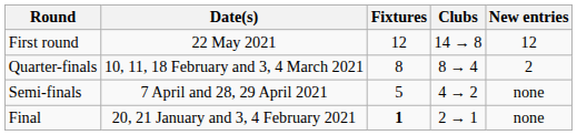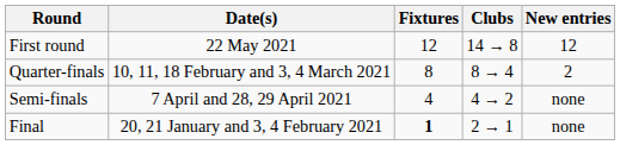 <table class="wikitable" style="text-align:center">
 <tr>
 <th>Round</th>
 <th>Date(s)</th>
 <th>Fixtures</th>
 <th>Clubs</th>
 <th>New entries</th>
 </tr>
 <tr>
 <td align="left">First round</td>
 <td>22 May 2021</td>
 <td>12</td>
 <td>14 → 8</td>
 <td>12</td>
 </tr>
 <tr>
 <td align="left">Quarter-finals</td>
 <td>10, 11, 18 February and 3, 4 March 2021</td>
 <td>8</td>
 <td>8 → 4</td>
 <td>2</td>
 </tr>
 <tr>
 <td align="left">Semi-finals</td>
 <td>7 April and 28, 29 April 2021</td>
-<td>5</td>
+<td>4</td>
 <td>4 → 2</td>
 <td>none</td>
 </tr>
 <tr>
 <td align="left">Final</td>
 <td>20, 21 January and 3, 4 February 2021</td>
 <td><strong>1</strong></td>
 <td>2 → 1</td>
 <td>none</td>
 </tr>
 </table>
